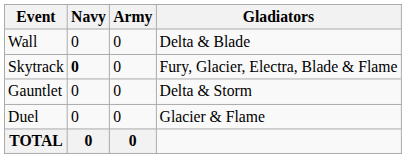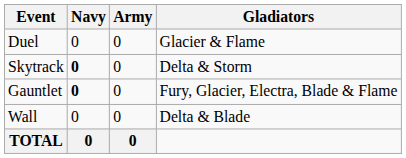 <table class="wikitable">
 <tr>
 <th>Event</th>
 <th>Navy</th>
 <th>Army</th>
 <th>Gladiators</th>
 </tr>
 <tr>
-<td>Wall</td>
+<td>Duel</td>
 <td>0</td>
 <td>0</td>
-<td>Delta & Blade</td>
+<td>Glacier & Flame</td>
 </tr>
 <tr>
 <td>Skytrack</td>
 <td><strong>0</strong></td>
 <td>0</td>
+<td>Delta & Storm</td>
+</tr>
+<tr>
+<td>Gauntlet</td>
+<td><strong>0</strong></td>
+<td>0</td>
 <td>Fury, Glacier, Electra, Blade & Flame</td>
 </tr>
 <tr>
-<td>Gauntlet</td>
+<td>Wall</td>
 <td>0</td>
 <td>0</td>
-<td>Delta & Storm</td>
-</tr>
-<tr>
-<td>Duel</td>
-<td>0</td>
-<td>0</td>
-<td>Glacier & Flame</td>
+<td>Delta & Blade</td>
 </tr>
 <tr>
 <th>TOTAL</th>
 <th>0</th>
 <th>0</th>
 </tr>
 </table>
